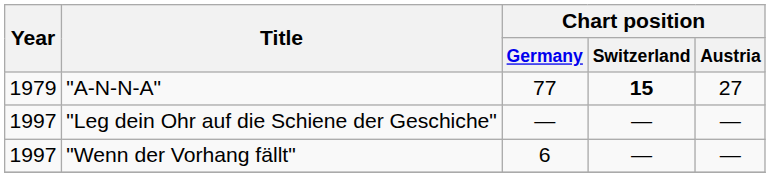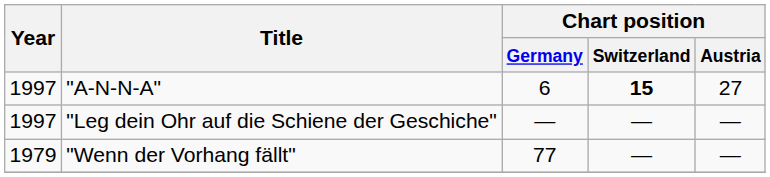 <table class="wikitable">
 <tr>
 <th rowspan="2">Year</th>
 <th rowspan="2">Title</th>
 <th colspan="4">Chart position</th>
 </tr>
 <tr>
 <th><small><a href='#'>Germany</a></small></th>
 <th><small>Switzerland</small></th>
 <th><small>Austria</small></th>
 </tr>
 <tr>
-<td>1979</td>
+<td>1997</td>
 <td>"A-N-N-A"</td>
-<td align=center>77</td>
+<td align=center>6</td>
 <td align=center><strong>15</strong></td>
 <td align=center>27</td>
 </tr>
 <tr>
 <td>1997</td>
 <td>"Leg dein Ohr auf die Schiene der Geschiche"</td>
 <td align=center>—</td>
 <td align=center>—</td>
 <td align=center>—</td>
 </tr>
 <tr>
-<td>1997</td>
+<td>1979</td>
 <td>"Wenn der Vorhang fällt"</td>
-<td align=center>6</td>
+<td align=center>77</td>
 <td align=center>—</td>
 <td align=center>—</td>
 </tr>
 <tr>
 </tr>
 </table>
